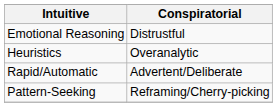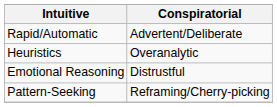 <table class="wikitable">
 <tr>
 </tr>
 <tr>
 <th><strong>Intuitive</strong></th>
 <th><strong>Conspiratorial</strong></th>
 </tr>
 <tr>
-<td>Emotional Reasoning</td>
-<td>Distrustful</td>
+<td>Rapid/Automatic</td>
+<td>Advertent/Deliberate</td>
 </tr>
 <tr>
 <td>Heuristics</td>
 <td>Overanalytic</td>
 </tr>
 <tr>
-<td>Rapid/Automatic</td>
-<td>Advertent/Deliberate</td>
+<td>Emotional Reasoning</td>
+<td>Distrustful</td>
 </tr>
 <tr>
 <td>Pattern-Seeking</td>
 <td>Reframing/Cherry-picking</td>
 </tr>
 <tr>
 </tr>
 </table>
